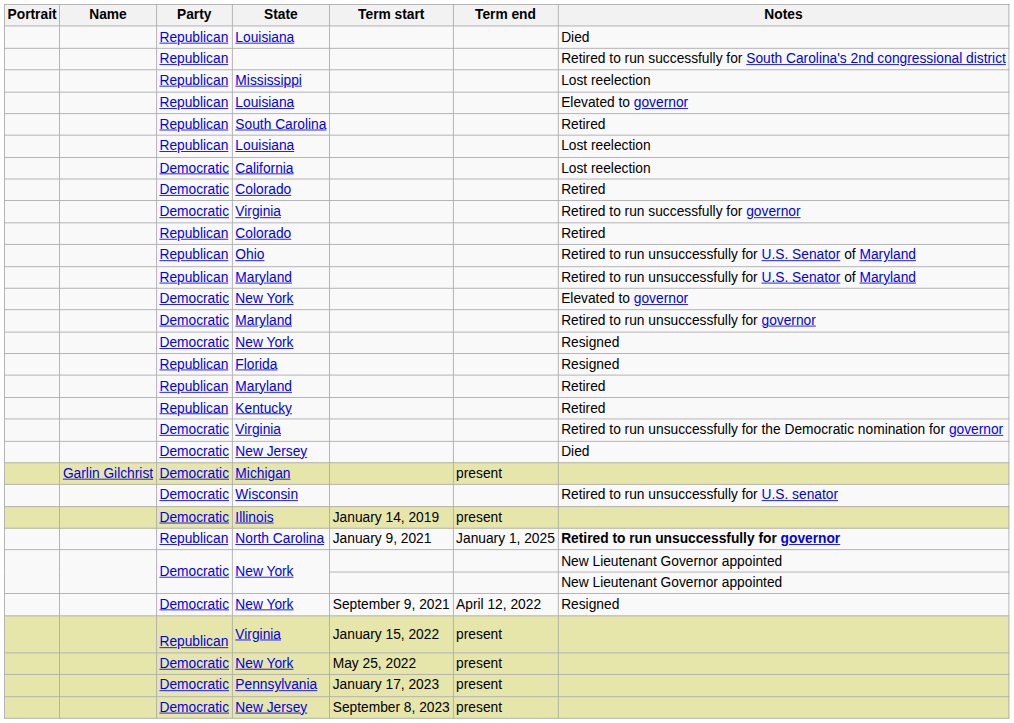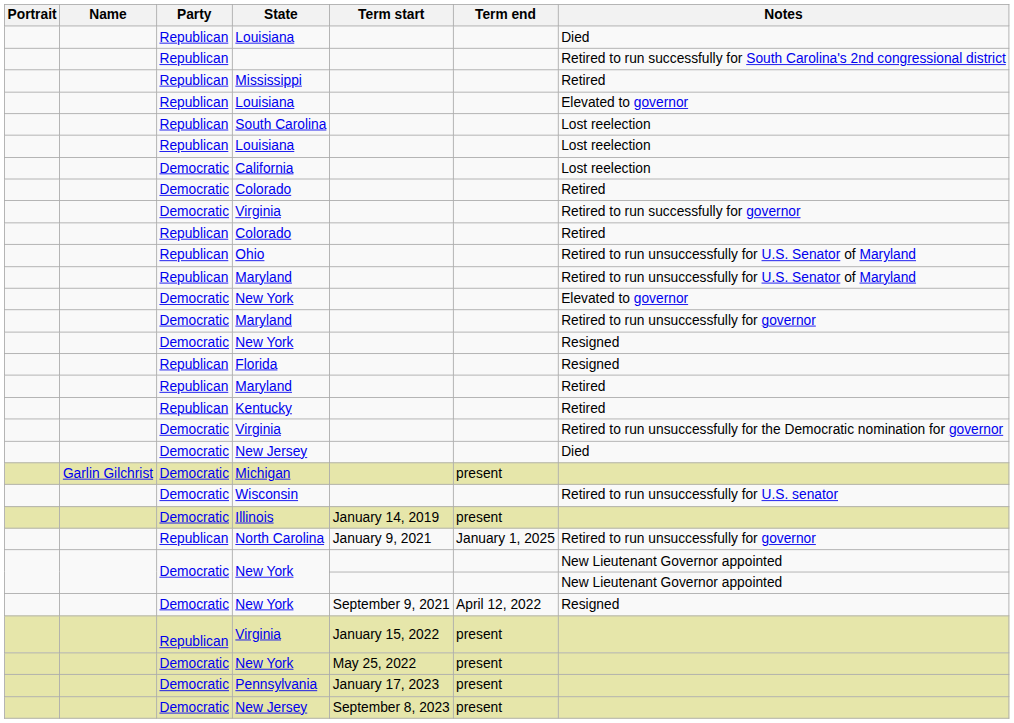 <table class="wikitable sortable">
 <tr>
 <th>Portrait</th>
 <th>Name</th>
 <th>Party</th>
 <th>State</th>
 <th>Term start</th>
 <th>Term end</th>
 <th>Notes</th>
 </tr>
 <tr>
 <td></td>
 <td><br></td>
 <td><a href='#'>Republican</a></td>
 <td><a href='#'>Louisiana</a></td>
 <td></td>
 <td></td>
 <td>Died</td>
 </tr>
 <tr>
 <td></td>
 <td><br></td>
 <td><a href='#'>Republican</a></td>
 <td></td>
 <td></td>
 <td></td>
 <td>Retired to run successfully for <a href='#'>South Carolina's 2nd congressional district</a></td>
 </tr>
 <tr>
 <td></td>
 <td></td>
 <td><a href='#'>Republican</a></td>
 <td><a href='#'>Mississippi</a></td>
 <td></td>
 <td></td>
-<td>Lost reelection</td>
+<td>Retired</td>
 </tr>
 <tr>
 <td></td>
 <td><br></td>
 <td><a href='#'>Republican</a></td>
 <td><a href='#'>Louisiana</a></td>
 <td></td>
 <td></td>
 <td>Elevated to <a href='#'>governor</a></td>
 </tr>
 <tr>
 <td></td>
 <td><br></td>
 <td><a href='#'>Republican</a></td>
 <td><a href='#'>South Carolina</a></td>
 <td></td>
 <td></td>
-<td>Retired</td>
+<td>Lost reelection</td>
 </tr>
 <tr>
 <td></td>
 <td><br></td>
 <td><a href='#'>Republican</a></td>
 <td><a href='#'>Louisiana</a></td>
 <td></td>
 <td></td>
 <td>Lost reelection</td>
 </tr>
 <tr>
 <td></td>
 <td><br></td>
 <td><a href='#'>Democratic</a></td>
 <td><a href='#'>California</a></td>
 <td></td>
 <td></td>
 <td>Lost reelection</td>
 </tr>
 <tr>
 <td></td>
 <td><br></td>
 <td><a href='#'>Democratic</a></td>
 <td><a href='#'>Colorado</a></td>
 <td></td>
 <td></td>
 <td>Retired</td>
 </tr>
 <tr>
 <td></td>
 <td><br></td>
 <td><a href='#'>Democratic</a></td>
 <td><a href='#'>Virginia</a></td>
 <td></td>
 <td></td>
 <td>Retired to run successfully for <a href='#'>governor</a></td>
 </tr>
 <tr>
 <td></td>
 <td><br></td>
 <td><a href='#'>Republican</a></td>
 <td><a href='#'>Colorado</a></td>
 <td></td>
 <td></td>
 <td>Retired</td>
 </tr>
 <tr>
 <td></td>
 <td><br></td>
 <td><a href='#'>Republican</a></td>
 <td><a href='#'>Ohio</a></td>
 <td></td>
 <td></td>
 <td>Retired to run unsuccessfully for <a href='#'>U.S. Senator</a> of <a href='#'>Maryland</a></td>
 </tr>
 <tr>
 <td></td>
 <td><br></td>
 <td><a href='#'>Republican</a></td>
 <td><a href='#'>Maryland</a></td>
 <td></td>
 <td></td>
 <td>Retired to run unsuccessfully for <a href='#'>U.S. Senator</a> of <a href='#'>Maryland</a></td>
 </tr>
 <tr>
 <td></td>
 <td><br></td>
 <td><a href='#'>Democratic</a></td>
 <td><a href='#'>New York</a></td>
 <td></td>
 <td></td>
 <td>Elevated to <a href='#'>governor</a></td>
 </tr>
 <tr>
 <td></td>
 <td><br></td>
 <td><a href='#'>Democratic</a></td>
 <td><a href='#'>Maryland</a></td>
 <td></td>
 <td></td>
 <td>Retired to run unsuccessfully for <a href='#'>governor</a></td>
 </tr>
 <tr>
 <td></td>
 <td><br></td>
 <td><a href='#'>Democratic</a></td>
 <td><a href='#'>New York</a></td>
 <td></td>
 <td></td>
 <td>Resigned</td>
 </tr>
 <tr>
 <td></td>
 <td><br></td>
 <td><a href='#'>Republican</a></td>
 <td><a href='#'>Florida</a></td>
 <td></td>
 <td></td>
 <td>Resigned</td>
 </tr>
 <tr>
 <td></td>
 <td><br></td>
 <td><a href='#'>Republican</a></td>
 <td><a href='#'>Maryland</a></td>
 <td></td>
 <td></td>
 <td>Retired</td>
 </tr>
 <tr>
 <td></td>
 <td><br></td>
 <td><a href='#'>Republican</a></td>
 <td><a href='#'>Kentucky</a></td>
 <td></td>
 <td></td>
 <td>Retired</td>
 </tr>
 <tr>
 <td></td>
 <td><br></td>
 <td><a href='#'>Democratic</a></td>
 <td><a href='#'>Virginia</a></td>
 <td></td>
 <td></td>
 <td>Retired to run unsuccessfully for the Democratic nomination for <a href='#'>governor</a></td>
 </tr>
 <tr>
 <td></td>
 <td><br></td>
 <td><a href='#'>Democratic</a></td>
 <td><a href='#'>New Jersey</a></td>
 <td></td>
 <td></td>
 <td>Died</td>
 </tr>
 <tr bgcolor=#E6E6AA>
 <td></td>
 <td><a href='#'>Garlin Gilchrist</a><br></td>
 <td><a href='#'>Democratic</a></td>
 <td><a href='#'>Michigan</a></td>
 <td></td>
 <td>present</td>
 <td></td>
 </tr>
 <tr>
 <td></td>
 <td><br></td>
 <td><a href='#'>Democratic</a></td>
 <td><a href='#'>Wisconsin</a></td>
 <td></td>
 <td></td>
 <td>Retired to run unsuccessfully for <a href='#'>U.S. senator</a></td>
 </tr>
 <tr style="background:#e6e6aa;">
 <td></td>
 <td><br></td>
 <td><a href='#'>Democratic</a></td>
 <td><a href='#'>Illinois</a></td>
 <td>January 14, 2019</td>
 <td>present</td>
 <td></td>
 </tr>
 <tr>
 <td></td>
 <td><br></td>
 <td><a href='#'>Republican</a></td>
 <td><a href='#'>North Carolina</a></td>
 <td>January 9, 2021</td>
 <td>January 1, 2025</td>
-<td><strong>Retired to run unsuccessfully for <a href='#'>governor</a></strong></td>
+<td>Retired to run unsuccessfully for <a href='#'>governor</a></td>
 </tr>
 <tr>
 <td rowspan=2></td>
 <td rowspan=2><br></td>
 <td rowspan=2 ><a href='#'>Democratic</a></td>
 <td rowspan=2><a href='#'>New York</a></td>
 <td></td>
 <td></td>
 <td>New Lieutenant Governor appointed</td>
 </tr>
 <tr>
 <td></td>
 <td></td>
 <td>New Lieutenant Governor appointed</td>
 </tr>
 <tr>
 <td></td>
 <td><br></td>
 <td><a href='#'>Democratic</a></td>
 <td><a href='#'>New York</a></td>
 <td>September 9, 2021</td>
 <td>April 12, 2022</td>
 <td>Resigned</td>
 </tr>
 <tr style="background:#e6e6aa;">
 <td></td>
 <td><br></td>
 <td><br><a href='#'>Republican</a></td>
 <td><a href='#'>Virginia</a></td>
 <td>January 15, 2022</td>
 <td>present</td>
 <td></td>
 </tr>
 <tr style="background:#e6e6aa;">
 <td></td>
 <td><br></td>
 <td><a href='#'>Democratic</a></td>
 <td><a href='#'>New York</a></td>
 <td>May 25, 2022</td>
 <td>present</td>
 <td></td>
 </tr>
 <tr style="background:#e6e6aa;">
 <td></td>
 <td><br></td>
 <td><a href='#'>Democratic</a></td>
 <td><a href='#'>Pennsylvania</a></td>
 <td>January 17, 2023</td>
 <td>present</td>
 <td></td>
 </tr>
 <tr style="background:#e6e6aa;">
 <td></td>
 <td><br></td>
 <td><a href='#'>Democratic</a></td>
 <td><a href='#'>New Jersey</a></td>
 <td>September 8, 2023</td>
 <td>present</td>
 <td></td>
 </tr>
 </table>
